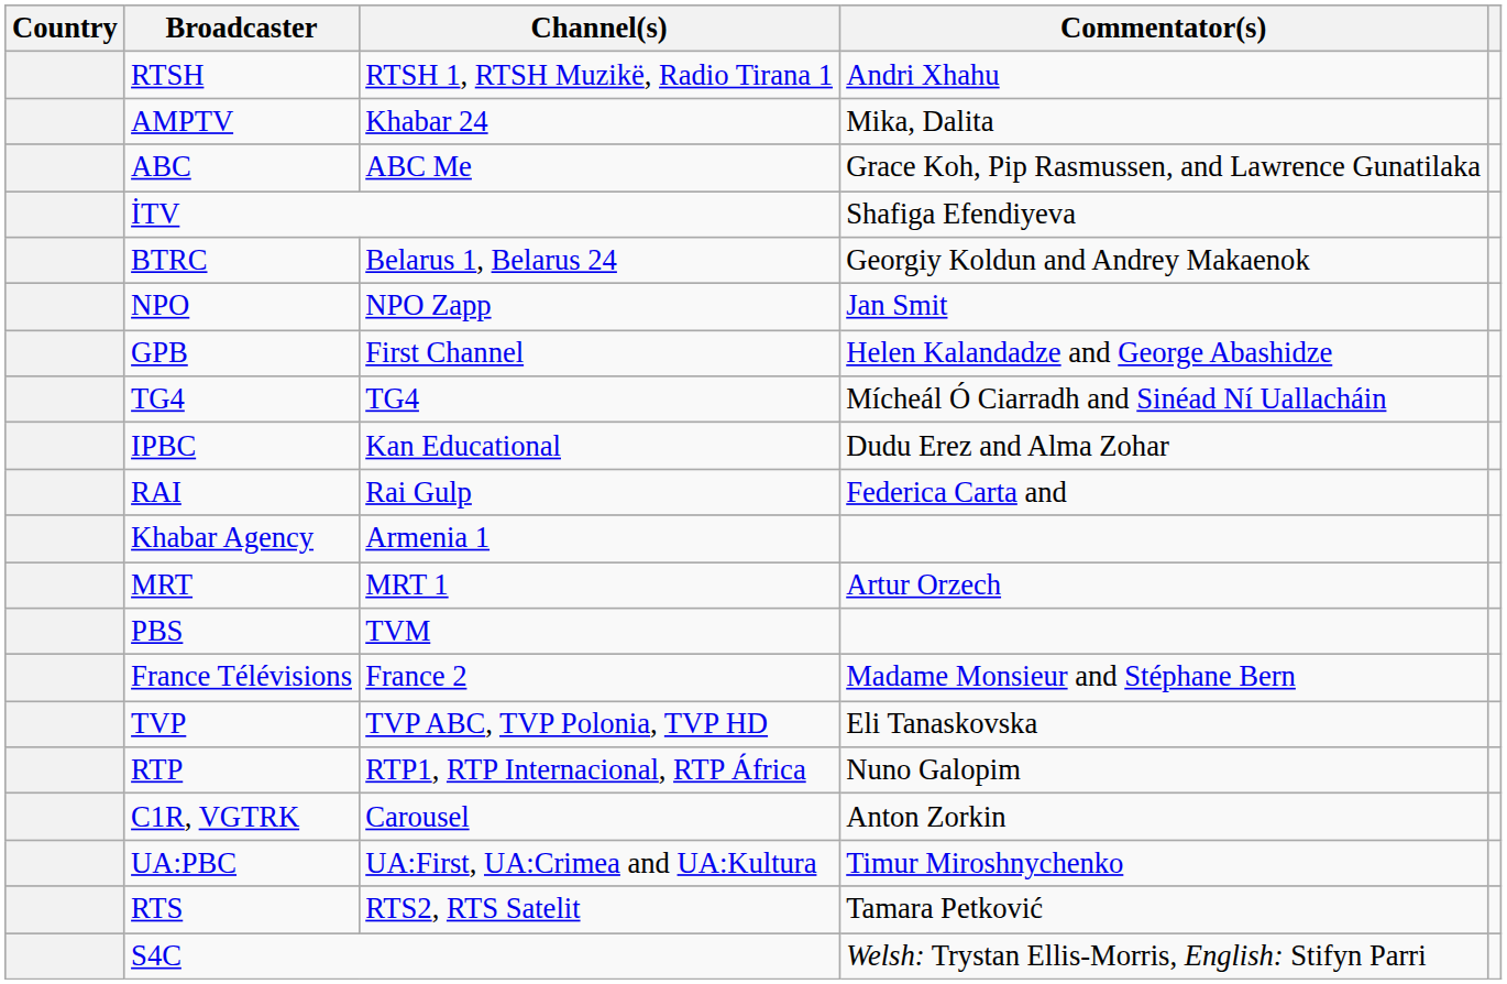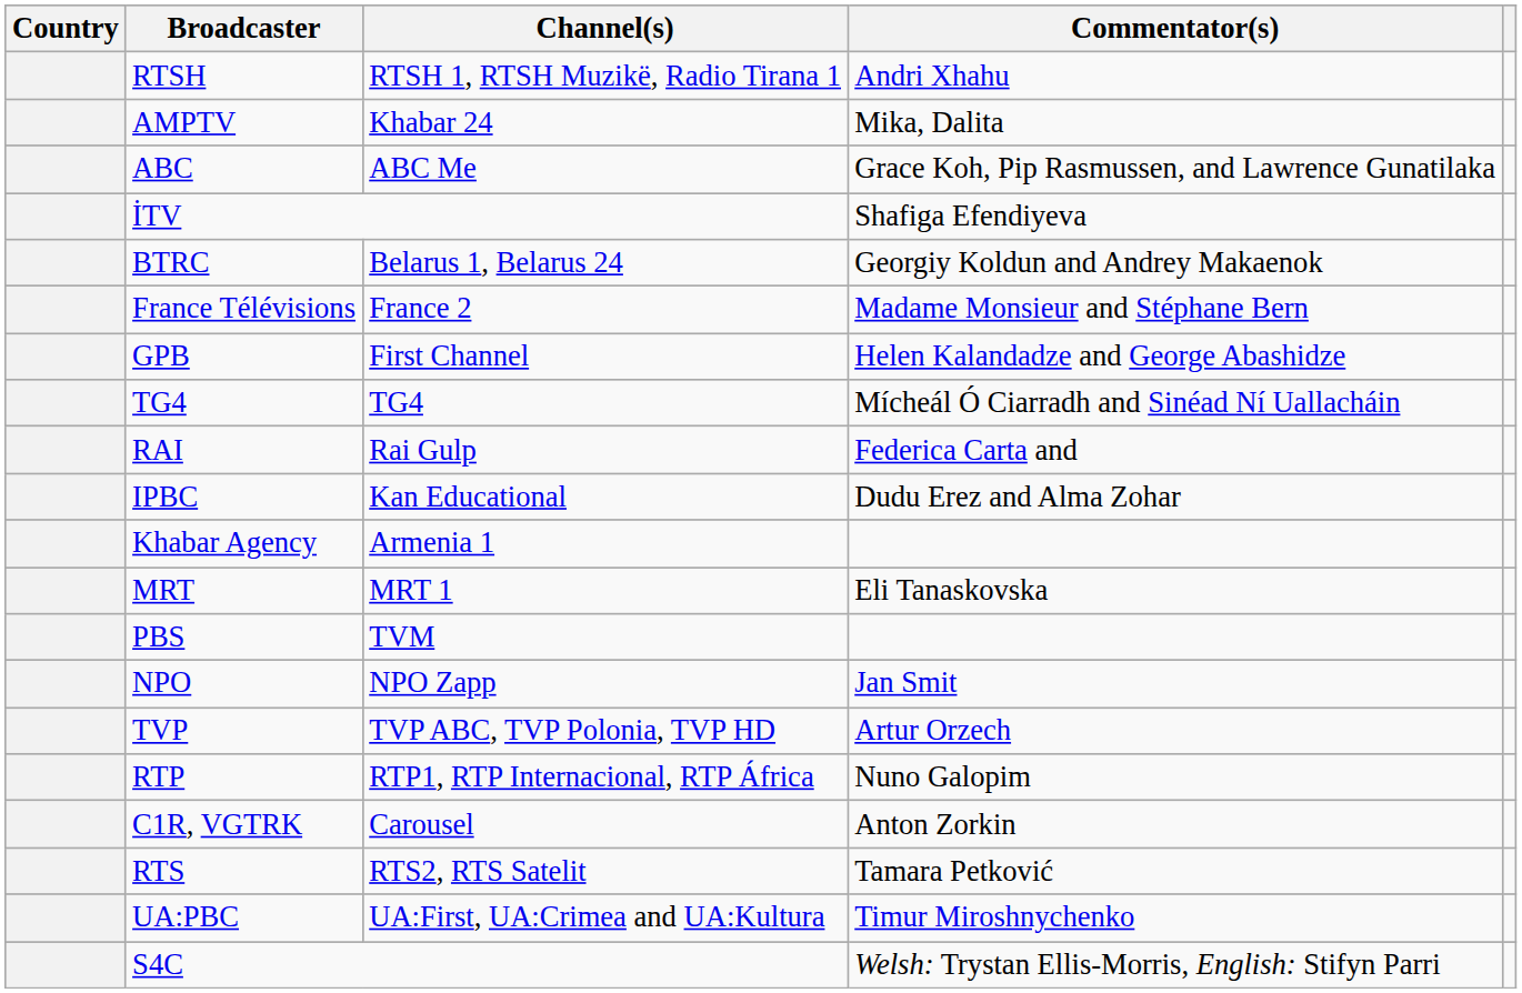 <table class="wikitable plainrowheaders">
 <tr>
 <th scope="col">Country</th>
 <th scope="col">Broadcaster</th>
 <th scope="col">Channel(s)</th>
 <th scope="col">Commentator(s)</th>
 <th scope="col"></th>
 </tr>
 <tr>
 <th scope="row"></th>
 <td><a href='#'>RTSH</a></td>
 <td><a href='#'>RTSH 1</a>, <a href='#'>RTSH Muzikë</a>, <a href='#'>Radio Tirana 1</a></td>
 <td><a href='#'>Andri Xhahu</a></td>
 <td></td>
 </tr>
 <tr>
 <th scope="row"></th>
 <td><a href='#'>AMPTV</a></td>
 <td><a href='#'>Khabar 24</a></td>
 <td>Mika, Dalita</td>
 <td></td>
 </tr>
 <tr>
 <th scope="row"></th>
 <td><a href='#'>ABC</a></td>
 <td><a href='#'>ABC Me</a></td>
 <td>Grace Koh, Pip Rasmussen, and Lawrence Gunatilaka</td>
 <td></td>
 </tr>
 <tr>
 <th scope="row"></th>
 <td colspan="2"><a href='#'>İTV</a></td>
 <td>Shafiga Efendiyeva</td>
 <td></td>
 </tr>
 <tr>
 <th scope="row"></th>
 <td><a href='#'>BTRC</a></td>
 <td><a href='#'>Belarus 1</a>, <a href='#'>Belarus 24</a></td>
 <td>Georgiy Koldun and Andrey Makaenok</td>
 <td></td>
 </tr>
 <tr>
 <th scope="row"></th>
-<td><a href='#'>NPO</a></td>
-<td><a href='#'>NPO Zapp</a></td>
-<td><a href='#'>Jan Smit</a></td>
+<td><a href='#'>France Télévisions</a></td>
+<td><a href='#'>France 2</a></td>
+<td><a href='#'>Madame Monsieur</a> and <a href='#'>Stéphane Bern</a></td>
 <td></td>
 </tr>
 <tr>
 <th scope="row"></th>
 <td><a href='#'>GPB</a></td>
 <td><a href='#'>First Channel</a></td>
 <td><a href='#'>Helen Kalandadze</a> and <a href='#'>George Abashidze</a></td>
 <td></td>
 </tr>
 <tr>
 <th scope="row"></th>
 <td><a href='#'>TG4</a></td>
 <td><a href='#'>TG4</a></td>
 <td>Mícheál Ó Ciarradh and <a href='#'>Sinéad Ní Uallacháin</a></td>
 <td></td>
 </tr>
 <tr>
 <th scope="row"></th>
-<td><a href='#'>IPBC</a></td>
-<td><a href='#'>Kan Educational</a></td>
-<td>Dudu Erez and Alma Zohar</td>
+<td><a href='#'>RAI</a></td>
+<td><a href='#'>Rai Gulp</a></td>
+<td><a href='#'>Federica Carta</a> and </td>
 <td></td>
 </tr>
 <tr>
 <th scope="row"></th>
-<td><a href='#'>RAI</a></td>
-<td><a href='#'>Rai Gulp</a></td>
-<td><a href='#'>Federica Carta</a> and </td>
+<td><a href='#'>IPBC</a></td>
+<td><a href='#'>Kan Educational</a></td>
+<td>Dudu Erez and Alma Zohar</td>
 <td></td>
 </tr>
 <tr>
 <th scope="row"></th>
 <td><a href='#'>Khabar Agency</a></td>
 <td><a href='#'>Armenia 1</a></td>
 <td></td>
 <td></td>
 </tr>
 <tr>
 <th scope="row"></th>
 <td><a href='#'>MRT</a></td>
 <td><a href='#'>MRT 1</a></td>
-<td><a href='#'>Artur Orzech</a></td>
+<td>Eli Tanaskovska</td>
 <td></td>
 </tr>
 <tr>
 <th scope="row"></th>
 <td><a href='#'>PBS</a></td>
 <td><a href='#'>TVM</a></td>
 <td></td>
 <td></td>
 </tr>
 <tr>
 <th scope="row"></th>
-<td><a href='#'>France Télévisions</a></td>
-<td><a href='#'>France 2</a></td>
-<td><a href='#'>Madame Monsieur</a> and <a href='#'>Stéphane Bern</a></td>
+<td><a href='#'>NPO</a></td>
+<td><a href='#'>NPO Zapp</a></td>
+<td><a href='#'>Jan Smit</a></td>
 <td></td>
 </tr>
 <tr>
 <th scope="row"></th>
 <td><a href='#'>TVP</a></td>
 <td><a href='#'>TVP ABC</a>, <a href='#'>TVP Polonia</a>, <a href='#'>TVP HD</a></td>
-<td>Eli Tanaskovska</td>
+<td><a href='#'>Artur Orzech</a></td>
 <td></td>
 </tr>
 <tr>
 <th scope="row"></th>
 <td><a href='#'>RTP</a></td>
 <td><a href='#'>RTP1</a>, <a href='#'>RTP Internacional</a>, <a href='#'>RTP África</a></td>
 <td>Nuno Galopim</td>
 <td></td>
 </tr>
 <tr>
 <th scope="row"></th>
 <td><a href='#'>C1R</a>, <a href='#'>VGTRK</a></td>
 <td><a href='#'>Carousel</a></td>
 <td>Anton Zorkin</td>
 <td></td>
 </tr>
 <tr>
 <th scope="row"></th>
-<td><a href='#'>UA:PBC</a></td>
-<td><a href='#'>UA:First</a>, <a href='#'>UA:Crimea</a> and <a href='#'>UA:Kultura</a></td>
-<td><a href='#'>Timur Miroshnychenko</a></td>
+<td><a href='#'>RTS</a></td>
+<td><a href='#'>RTS2</a>, <a href='#'>RTS Satelit</a></td>
+<td>Tamara Petković</td>
 <td></td>
 </tr>
 <tr>
 <th scope="row"></th>
-<td><a href='#'>RTS</a></td>
-<td><a href='#'>RTS2</a>, <a href='#'>RTS Satelit</a></td>
-<td>Tamara Petković</td>
+<td><a href='#'>UA:PBC</a></td>
+<td><a href='#'>UA:First</a>, <a href='#'>UA:Crimea</a> and <a href='#'>UA:Kultura</a></td>
+<td><a href='#'>Timur Miroshnychenko</a></td>
 <td></td>
 </tr>
 <tr>
 <th scope="row"></th>
 <td colspan="2"><a href='#'>S4C</a></td>
 <td><em>Welsh:</em> Trystan Ellis-Morris, <em>English:</em> Stifyn Parri</td>
 <td></td>
 </tr>
 </table>
